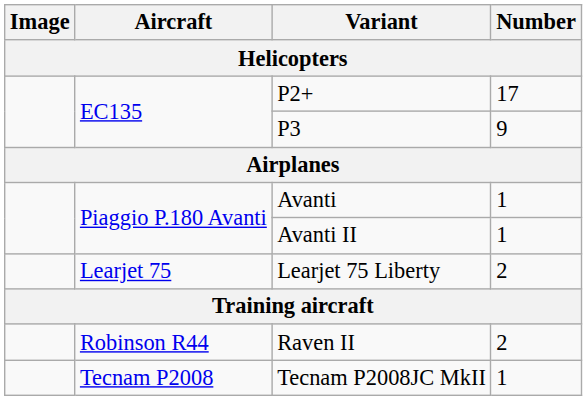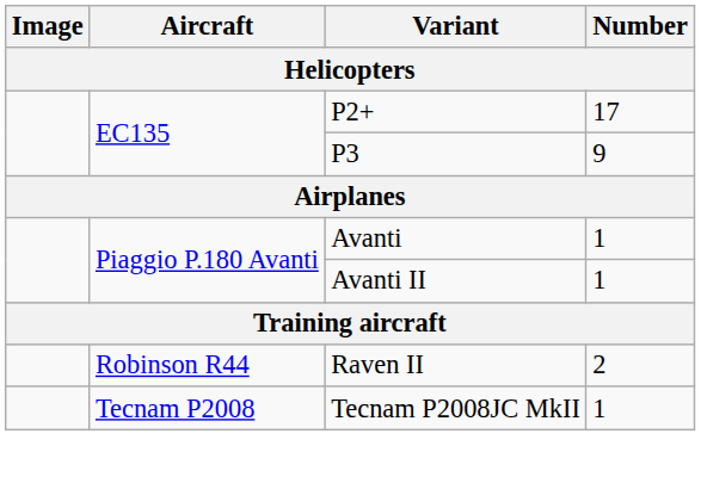 <table class="wikitable">
 <tr>
 <th>Image</th>
 <th>Aircraft</th>
 <th>Variant</th>
 <th>Number</th>
 </tr>
 <tr>
 <th colspan="4">Helicopters</th>
 </tr>
 <tr>
 <td rowspan="2"></td>
 <td rowspan="2"><a href='#'>EC135</a></td>
 <td>P2+</td>
 <td>17</td>
 </tr>
 <tr>
 <td>P3</td>
 <td>9</td>
 </tr>
 <tr>
 <th colspan="4">Airplanes</th>
 </tr>
 <tr>
 <td rowspan="2"></td>
 <td rowspan="2"><a href='#'>Piaggio P.180 Avanti</a></td>
 <td>Avanti</td>
 <td>1</td>
 </tr>
 <tr>
 <td>Avanti II</td>
 <td>1</td>
 </tr>
 <tr>
-<td></td>
-<td><a href='#'>Learjet 75</a></td>
-<td>Learjet 75 Liberty</td>
-<td>2</td>
-</tr>
-<tr>
 <th colspan="4">Training aircraft</th>
 </tr>
 <tr>
 <td></td>
 <td><a href='#'>Robinson R44</a></td>
 <td>Raven II</td>
 <td>2</td>
 </tr>
 <tr>
 <td></td>
 <td><a href='#'>Tecnam P2008</a></td>
 <td>Tecnam P2008JC MkII</td>
 <td>1</td>
 </tr>
 </table>
